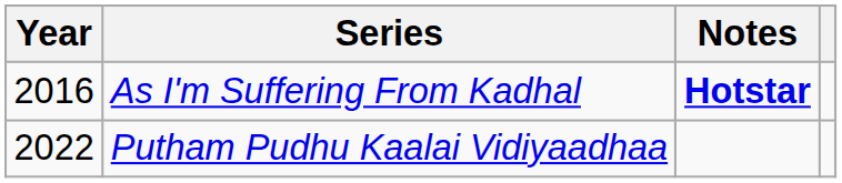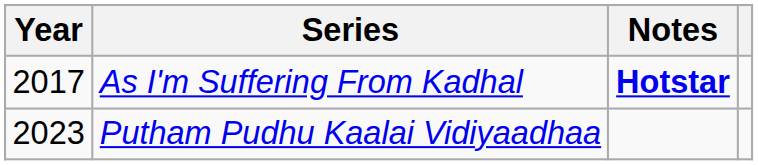 <table class="wikitable sortable">
 <tr>
 <th scope="col">Year</th>
 <th scope="col">Series</th>
 <th scope="col" class="unsortable">Notes</th>
 <th scope="col" class="unsortable"></th>
 </tr>
 <tr>
-<td>2016</td>
+<td>2017</td>
 <td><em><a href='#'>As I'm Suffering From Kadhal</a></em></td>
 <td><strong><a href='#'>Hotstar</a></strong></td>
 <td style="text-align: center;"></td>
 </tr>
 <tr>
-<td>2022</td>
+<td>2023</td>
 <td><em><a href='#'>Putham Pudhu Kaalai Vidiyaadhaa</a></em></td>
 <td></td>
 <td style="text-align: center;"></td>
 </tr>
 </table>
